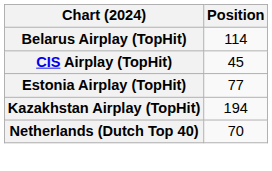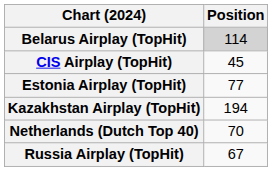 <table class="wikitable plainrowheaders sortable" style="text-align:center">
 <tr>
 <th scope="col">Chart (2024)</th>
 <th scope="col">Position</th>
 </tr>
 <tr>
 <th scope="row">Belarus Airplay (TopHit)</th>
-<td>114</td>
+<td style="background: lightgrey;">114</td>
 </tr>
 <tr>
 <th scope="row"><a href='#'>CIS</a> Airplay (TopHit)</th>
 <td>45</td>
 </tr>
 <tr>
 <th scope="row">Estonia Airplay (TopHit)</th>
 <td>77</td>
 </tr>
 <tr>
 <th scope="row">Kazakhstan Airplay (TopHit)</th>
 <td>194</td>
 </tr>
 <tr>
 <th scope="row">Netherlands (Dutch Top 40)</th>
 <td>70</td>
 </tr>
+<tr>
+<th scope="row">Russia Airplay (TopHit)</th>
+<td>67</td>
+</tr>
 </table>
